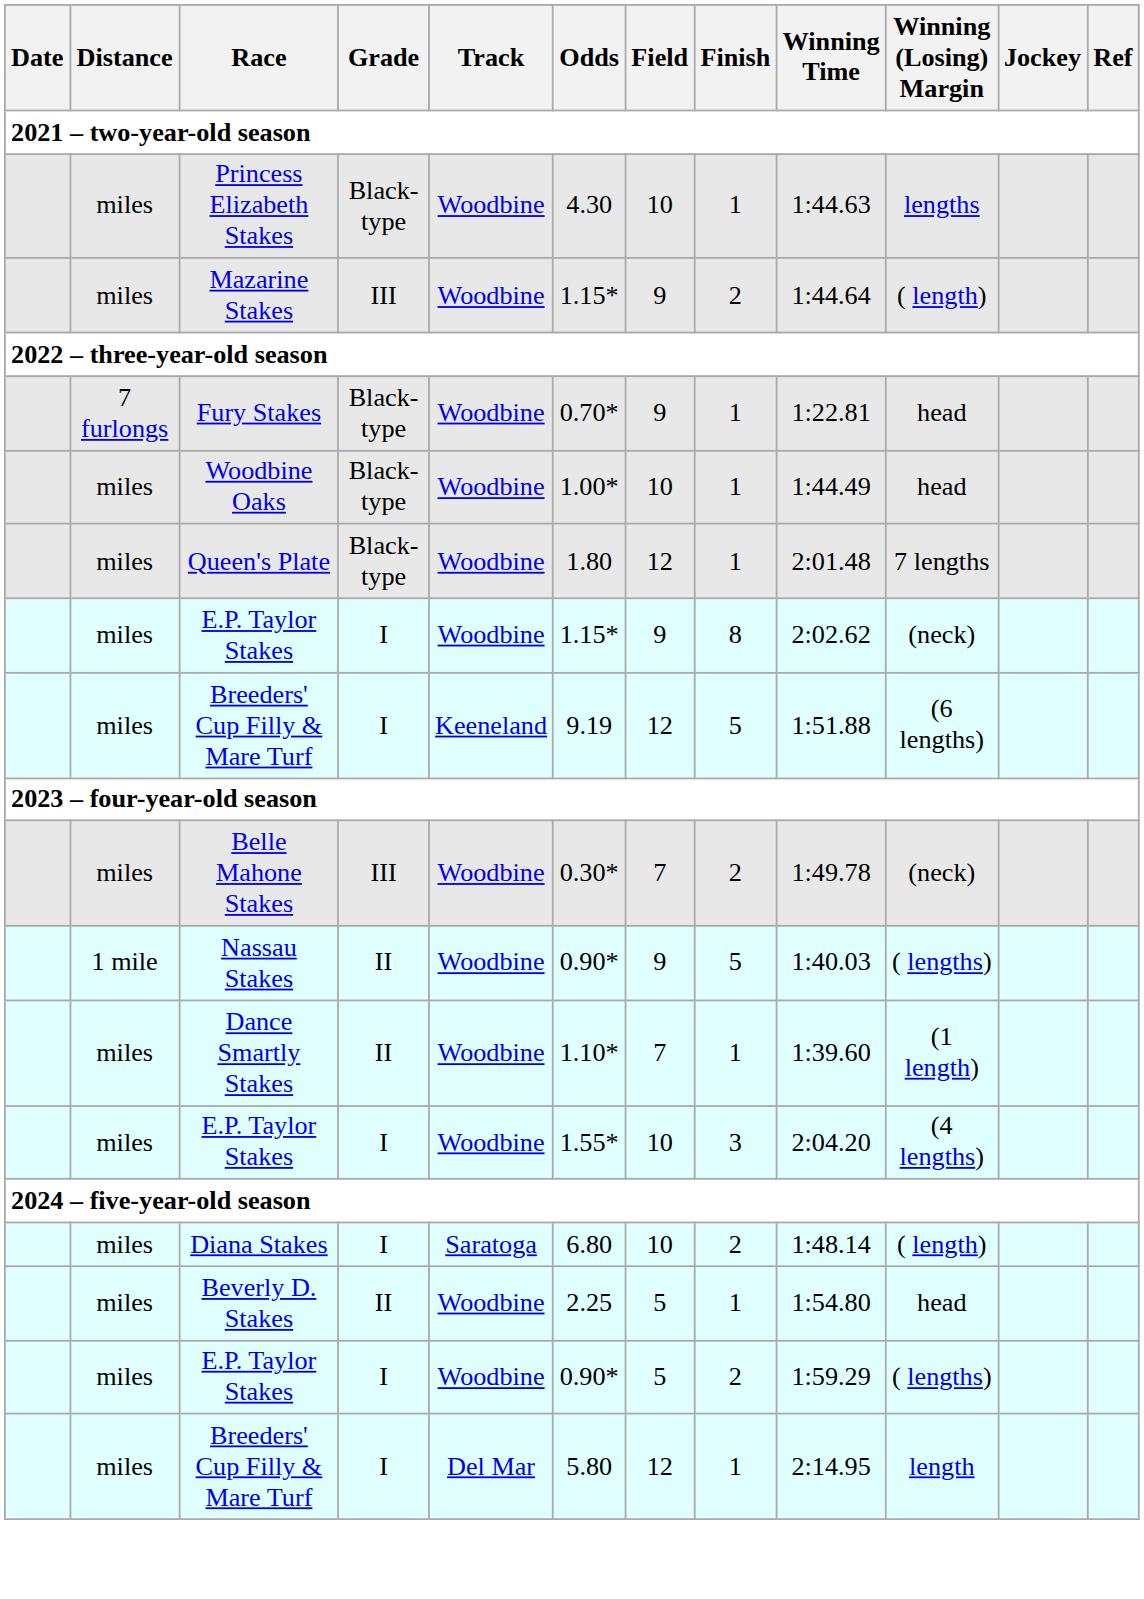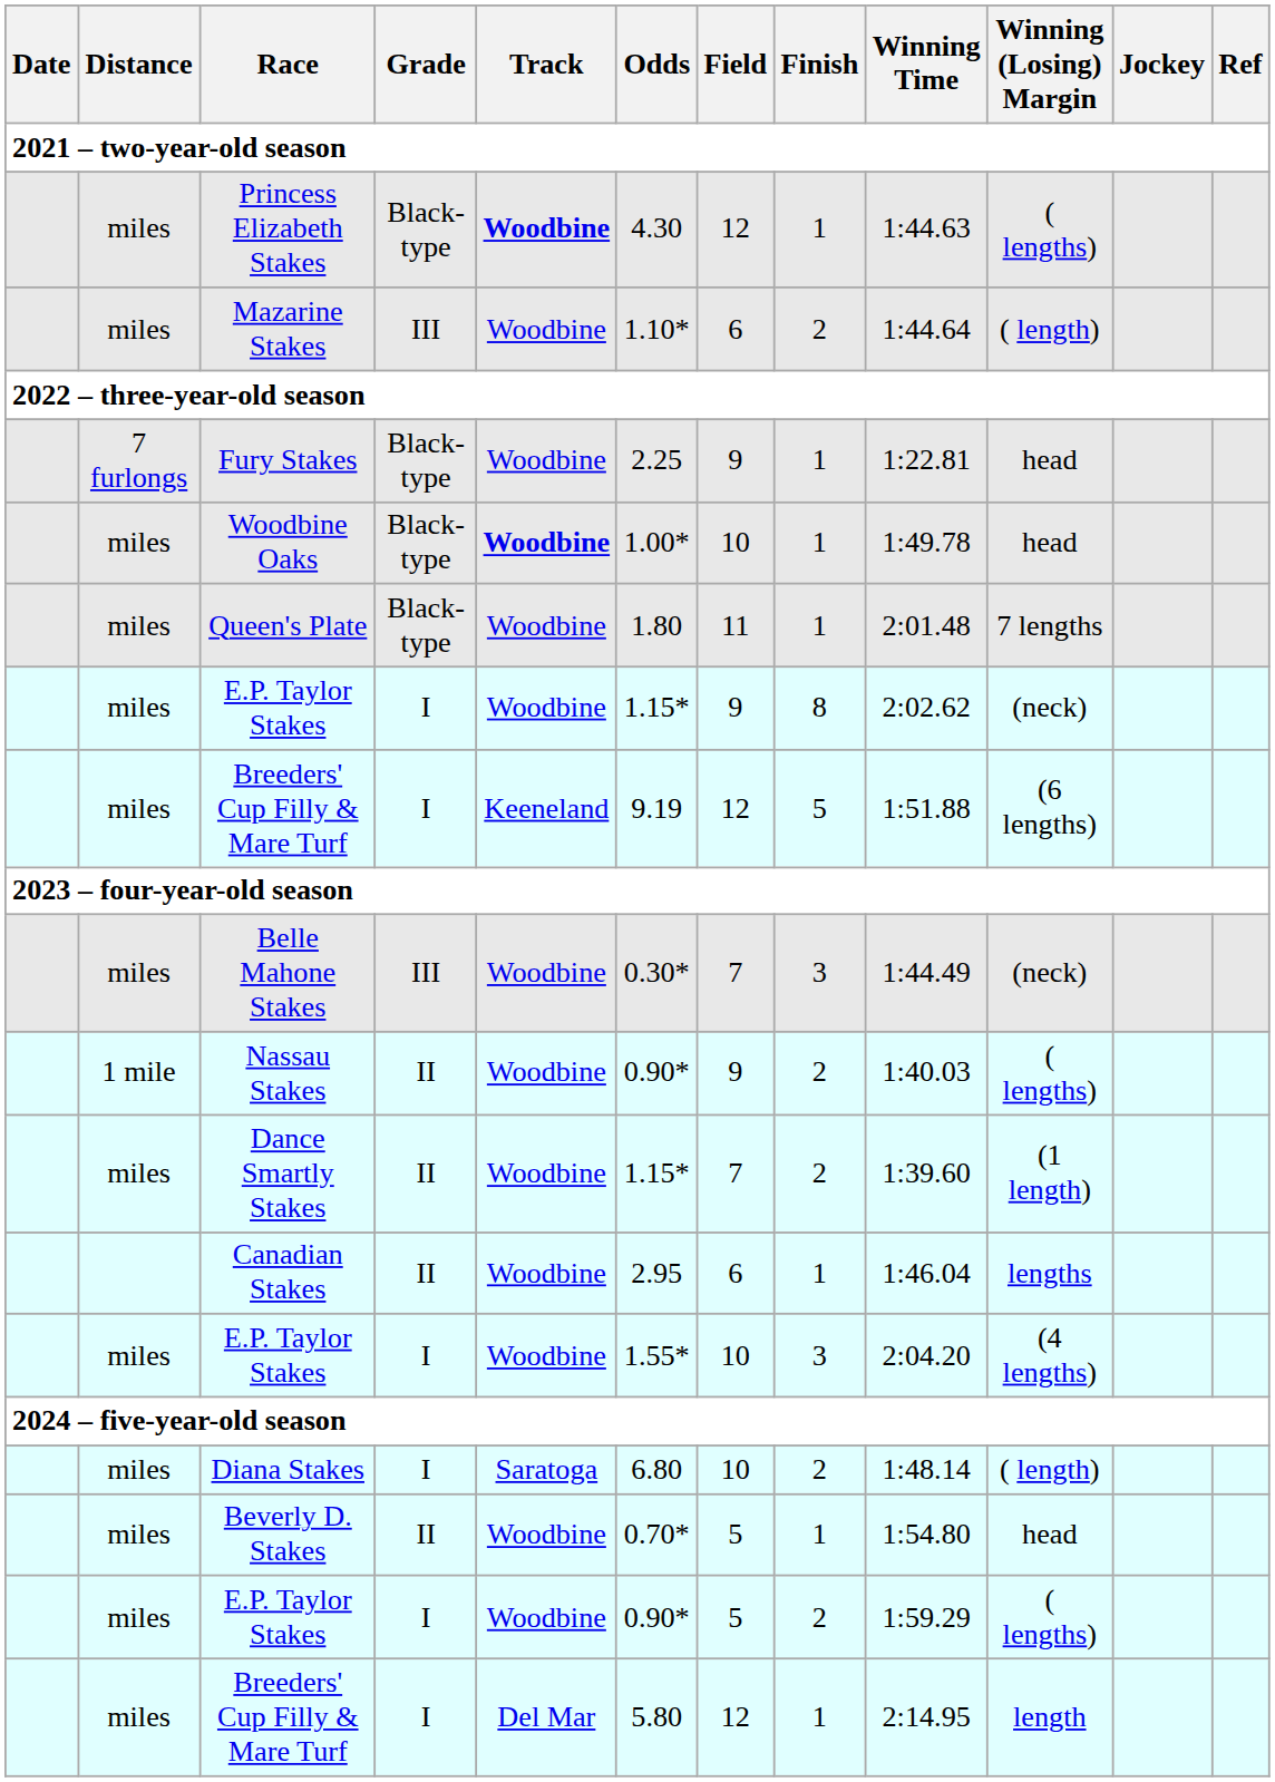 <table class = "wikitable sortable" style="text-align:center; width:100%; font-size:90%">
 <tr>
 <th scope="col">Date</th>
 <th scope="col">Distance</th>
 <th scope="col">Race</th>
 <th scope="col">Grade</th>
 <th scope="col">Track</th>
 <th scope="col">Odds</th>
 <th scope="col">Field</th>
 <th scope="col">Finish</th>
 <th scope="col">Winning<br>Time</th>
 <th scope="col">Winning<br>(Losing)<br>Margin</th>
 <th scope="col">Jockey</th>
 <th scope="col" class="unsortable">Ref</th>
 </tr>
 <tr style="background-color:white">
 <td align="left" colspan=12><strong>2021 – two-year-old season</strong></td>
 </tr>
 <tr style="background-color:#E8E8E8">
 <td></td>
 <td>  miles</td>
 <td><a href='#'>Princess Elizabeth Stakes</a></td>
 <td>Black-type</td>
-<td><a href='#'>Woodbine</a></td>
+<td><strong><a href='#'>Woodbine</a></strong></td>
 <td>4.30</td>
-<td>10</td>
+<td>12</td>
 <td>1</td>
 <td>1:44.63</td>
-<td> <a href='#'>lengths</a></td>
+<td>( <a href='#'>lengths</a>)</td>
 <td></td>
 <td></td>
 </tr>
 <tr style="background-color:#E8E8E8">
 <td></td>
 <td>  miles</td>
 <td><a href='#'>Mazarine Stakes</a></td>
 <td>III</td>
 <td><a href='#'>Woodbine</a></td>
-<td>1.15*</td>
-<td>9</td>
+<td>1.10*</td>
+<td>6</td>
 <td>2</td>
 <td>1:44.64</td>
 <td>( <a href='#'>length</a>)</td>
 <td></td>
 <td></td>
 </tr>
 <tr style="background-color:white">
 <td align="left" colspan=12><strong>2022 – three-year-old season</strong></td>
 </tr>
 <tr style="background-color:#E8E8E8">
 <td></td>
 <td> 7 <a href='#'>furlongs</a></td>
 <td><a href='#'>Fury Stakes</a></td>
 <td>Black-type</td>
 <td><a href='#'>Woodbine</a></td>
-<td>0.70*</td>
+<td>2.25</td>
 <td>9</td>
 <td>1</td>
 <td>1:22.81</td>
 <td>head</td>
 <td></td>
 <td></td>
 </tr>
 <tr style="background-color:#E8E8E8">
 <td></td>
 <td>  miles</td>
 <td><a href='#'>Woodbine Oaks</a></td>
 <td>Black-type</td>
-<td><a href='#'>Woodbine</a></td>
+<td><strong><a href='#'>Woodbine</a></strong></td>
 <td>1.00*</td>
 <td>10</td>
 <td>1</td>
-<td>1:44.49</td>
+<td>1:49.78</td>
 <td>   head</td>
 <td></td>
 <td></td>
 </tr>
 <tr style="background-color:#E8E8E8">
 <td></td>
 <td>  miles</td>
 <td><a href='#'>Queen's Plate</a></td>
 <td>Black-type</td>
 <td><a href='#'>Woodbine</a></td>
 <td>1.80</td>
-<td>12</td>
+<td>11</td>
 <td>1</td>
 <td>2:01.48</td>
 <td>7 lengths</td>
 <td></td>
 <td></td>
 </tr>
 <tr style="background-color:lightcyan">
 <td></td>
 <td>  miles</td>
 <td><a href='#'>E.P. Taylor Stakes</a></td>
 <td>I</td>
 <td><a href='#'>Woodbine</a></td>
 <td>1.15*</td>
 <td>9</td>
 <td>8</td>
 <td>2:02.62</td>
 <td>(neck)</td>
 <td></td>
 <td></td>
 </tr>
 <tr style="background-color:lightcyan">
 <td></td>
 <td>  miles</td>
 <td><a href='#'>Breeders' Cup Filly & Mare Turf</a></td>
 <td>I</td>
 <td><a href='#'>Keeneland</a></td>
 <td>9.19</td>
 <td>12</td>
 <td>5</td>
 <td>1:51.88</td>
 <td>(6 lengths)</td>
 <td></td>
 <td></td>
 </tr>
 <tr style="background-color:white">
 <td align="left" colspan=12><strong>2023 – four-year-old season</strong></td>
 </tr>
 <tr style="background-color:#E8E8E8">
 <td></td>
 <td>  miles</td>
 <td><a href='#'>Belle Mahone Stakes</a></td>
 <td>III</td>
 <td><a href='#'>Woodbine</a></td>
 <td>0.30*</td>
 <td>7</td>
-<td>2</td>
-<td>1:49.78</td>
+<td>3</td>
+<td>1:44.49</td>
 <td>(neck)</td>
 <td></td>
 <td></td>
 </tr>
 <tr style="background-color:lightcyan ">
 <td></td>
 <td> 1 mile</td>
 <td><a href='#'>Nassau Stakes</a></td>
 <td>II</td>
 <td><a href='#'>Woodbine</a></td>
 <td>0.90*</td>
 <td>9</td>
-<td>5</td>
+<td>2</td>
 <td>1:40.03</td>
 <td>( <a href='#'>lengths</a>)</td>
 <td></td>
 <td></td>
 </tr>
 <tr style="background-color:lightcyan">
 <td></td>
 <td>  miles</td>
 <td><a href='#'>Dance Smartly Stakes </a></td>
 <td>II</td>
 <td><a href='#'>Woodbine</a></td>
-<td>1.10*</td>
+<td>1.15*</td>
 <td>7</td>
-<td>1</td>
+<td>2</td>
 <td>1:39.60</td>
 <td>(1 <a href='#'>length</a>)</td>
+<td></td>
+<td></td>
+</tr>
+<tr style="background-color:lightcyan">
+<td></td>
+<td> </td>
+<td><a href='#'>Canadian Stakes</a></td>
+<td>II</td>
+<td><a href='#'>Woodbine</a></td>
+<td>2.95</td>
+<td>6</td>
+<td>1</td>
+<td>1:46.04</td>
+<td> <a href='#'>lengths</a></td>
 <td></td>
 <td></td>
 </tr>
 <tr style="background-color:lightcyan">
 <td></td>
 <td>  miles</td>
 <td><a href='#'>E.P. Taylor Stakes</a></td>
 <td>I</td>
 <td><a href='#'>Woodbine</a></td>
 <td>1.55*</td>
 <td>10</td>
 <td>3</td>
 <td>2:04.20</td>
 <td>(4 <a href='#'>lengths</a>)</td>
 <td></td>
 <td></td>
 </tr>
 <tr style="background-color:white">
 <td align="left" colspan=12><strong>2024 – five-year-old season</strong></td>
 </tr>
 <tr style="background-color:lightcyan">
 <td></td>
 <td>  miles</td>
 <td><a href='#'>Diana Stakes</a></td>
 <td>I</td>
 <td><a href='#'>Saratoga</a></td>
 <td>6.80</td>
 <td>10</td>
 <td>2</td>
 <td>1:48.14</td>
 <td>   ( <a href='#'>length</a>)</td>
 <td></td>
 <td></td>
 </tr>
 <tr style="background-color:lightcyan">
 <td></td>
 <td>  miles</td>
 <td><a href='#'>Beverly D. Stakes </a></td>
 <td>II</td>
 <td><a href='#'>Woodbine</a></td>
-<td>2.25</td>
+<td>0.70*</td>
 <td>5</td>
 <td>1</td>
 <td>1:54.80</td>
 <td>   head</td>
 <td></td>
 <td></td>
 </tr>
 <tr style="background-color:lightcyan">
 <td></td>
 <td>  miles</td>
 <td><a href='#'>E.P. Taylor Stakes</a></td>
 <td>I</td>
 <td><a href='#'>Woodbine</a></td>
 <td>0.90*</td>
 <td>5</td>
 <td>2</td>
 <td>1:59.29</td>
 <td> ( <a href='#'>lengths</a>)</td>
 <td></td>
 <td></td>
 </tr>
 <tr style="background-color:lightcyan">
 <td></td>
 <td>  miles</td>
 <td><a href='#'>Breeders' Cup Filly & Mare Turf</a></td>
 <td>I</td>
 <td><a href='#'>Del Mar</a></td>
 <td>5.80</td>
 <td>12</td>
 <td>1</td>
 <td>2:14.95</td>
 <td>  <a href='#'>length</a></td>
 <td></td>
 <td></td>
 </tr>
 </table>
